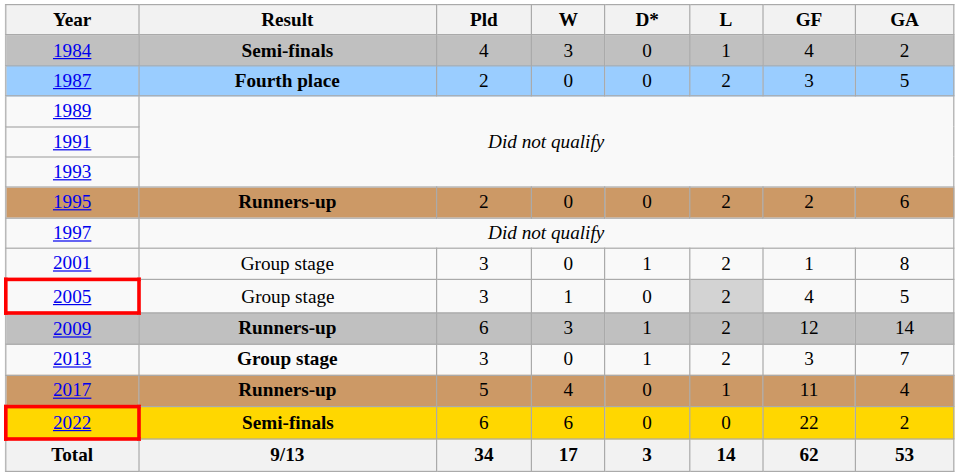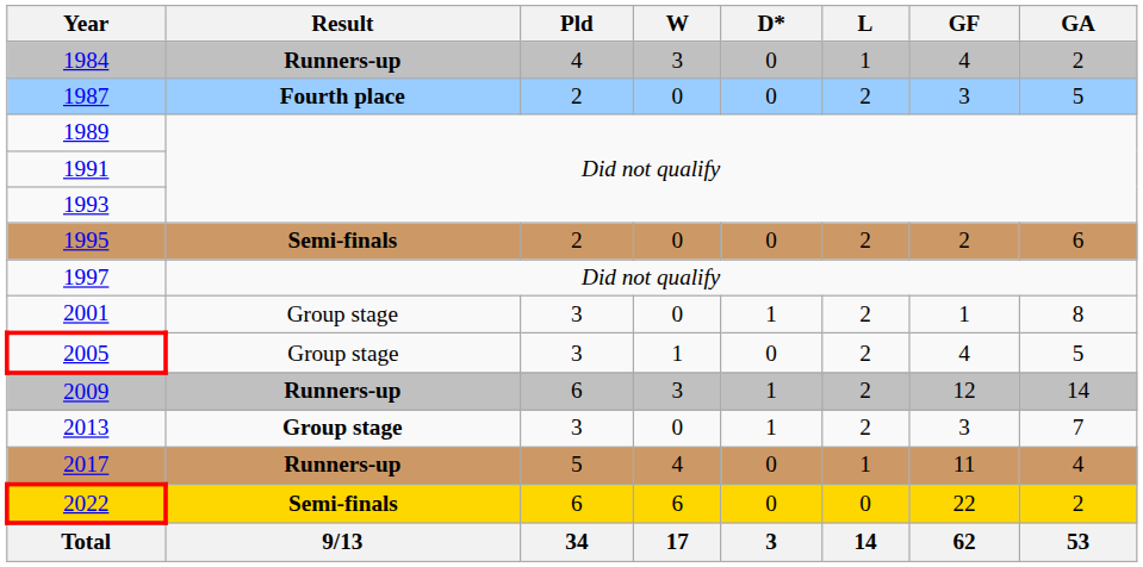 <table class="wikitable" style="text-align:center;width:50%">
 <tr>
 <th>Year</th>
 <th>Result</th>
 <th>Pld</th>
 <th>W</th>
 <th>D*</th>
 <th>L</th>
 <th>GF</th>
 <th>GA</th>
 </tr>
 <tr bgcolor=silver>
 <td><a href='#'>1984</a></td>
-<td><strong>Semi-finals</strong></td>
+<td><strong>Runners-up</strong></td>
 <td>4</td>
 <td>3</td>
 <td>0</td>
 <td>1</td>
 <td>4</td>
 <td>2</td>
 </tr>
 <tr style="background:#9acdff">
 <td> <a href='#'>1987</a></td>
 <td><strong>Fourth place</strong></td>
 <td>2</td>
 <td>0</td>
 <td>0</td>
 <td>2</td>
 <td>3</td>
 <td>5</td>
 </tr>
 <tr>
 <td> <a href='#'>1989</a></td>
 <td colspan=7 rowspan=3><em>Did not qualify</em></td>
 </tr>
 <tr>
 <td> <a href='#'>1991</a></td>
 </tr>
 <tr>
 <td> <a href='#'>1993</a></td>
 </tr>
 <tr style="background:#cc9966">
 <td> <a href='#'>1995</a></td>
-<td><strong>Runners-up</strong></td>
+<td><strong>Semi-finals</strong></td>
 <td>2</td>
 <td>0</td>
 <td>0</td>
 <td>2</td>
 <td>2</td>
 <td>6</td>
 </tr>
 <tr>
 <td> <a href='#'>1997</a></td>
 <td colspan=7><em>Did not qualify</em></td>
 </tr>
 <tr>
 <td> <a href='#'>2001</a></td>
 <td>Group stage</td>
 <td>3</td>
 <td>0</td>
 <td>1</td>
 <td>2</td>
 <td>1</td>
 <td>8</td>
 </tr>
 <tr>
 <td style="border: 3px solid red"> <a href='#'>2005</a></td>
 <td>Group stage</td>
 <td>3</td>
 <td>1</td>
 <td>0</td>
-<td style="background: lightgrey;">2</td>
+<td>2</td>
 <td>4</td>
 <td>5</td>
 </tr>
 <tr bgcolor=silver>
 <td> <a href='#'>2009</a></td>
 <td><strong>Runners-up</strong></td>
 <td>6</td>
 <td>3</td>
 <td>1</td>
 <td>2</td>
 <td>12</td>
 <td>14</td>
 </tr>
 <tr>
 <td> <a href='#'>2013</a></td>
 <td><strong>Group stage</strong></td>
 <td>3</td>
 <td>0</td>
 <td>1</td>
 <td>2</td>
 <td>3</td>
 <td>7</td>
 </tr>
 <tr style="background:#cc9966">
 <td> <a href='#'>2017</a></td>
 <td><strong>Runners-up</strong></td>
 <td>5</td>
 <td>4</td>
 <td>0</td>
 <td>1</td>
 <td>11</td>
 <td>4</td>
 </tr>
 <tr bgcolor=gold>
 <td style="border: 3px solid red"> <a href='#'>2022</a></td>
 <td><strong>Semi-finals</strong></td>
 <td>6</td>
 <td>6</td>
 <td>0</td>
 <td>0</td>
 <td>22</td>
 <td>2</td>
 </tr>
 <tr>
 <th>Total</th>
 <th>9/13</th>
 <th>34</th>
 <th>17</th>
 <th>3</th>
 <th>14</th>
 <th>62</th>
 <th>53</th>
 </tr>
 </table>
